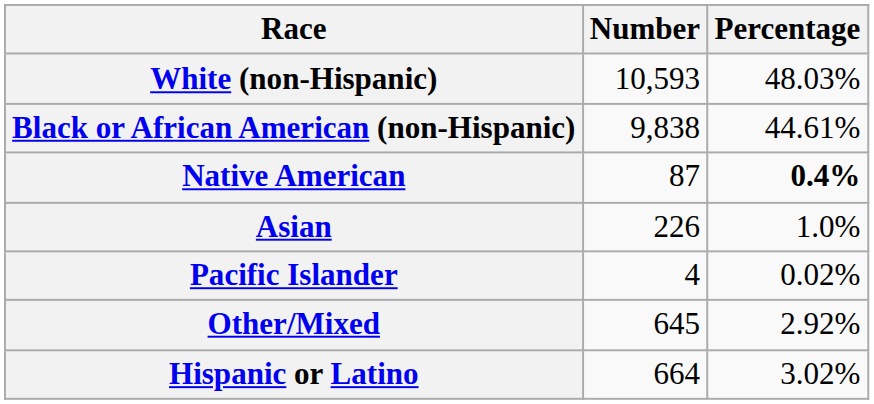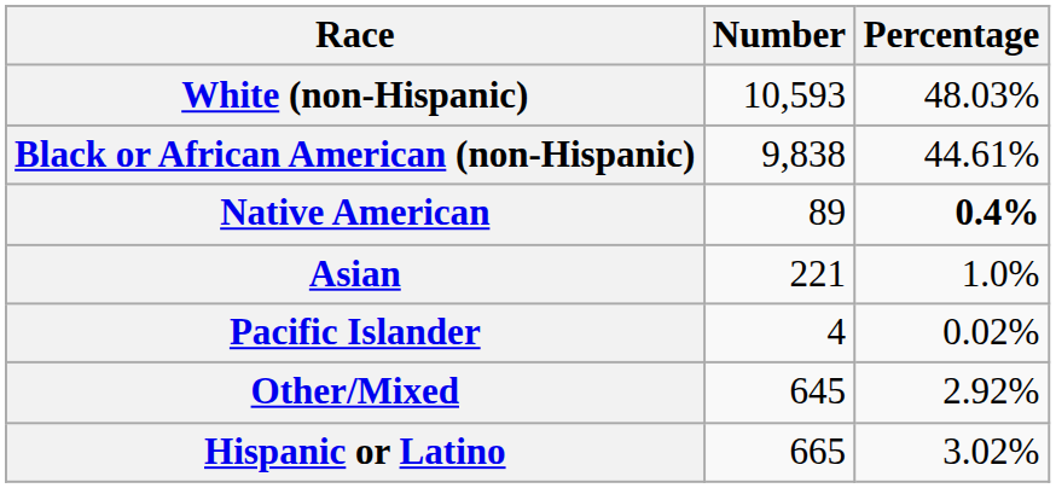 <table class="wikitable" style="text-align:right">
 <tr>
 <th scope="col">Race</th>
 <th scope="col">Number</th>
 <th scope="col">Percentage</th>
 </tr>
 <tr>
 <th scope="row"><a href='#'>White</a> (non-Hispanic)</th>
 <td>10,593</td>
 <td>48.03%</td>
 </tr>
 <tr>
 <th scope="row"><a href='#'>Black or African American</a> (non-Hispanic)</th>
 <td>9,838</td>
 <td>44.61%</td>
 </tr>
 <tr>
 <th scope="row"><a href='#'>Native American</a></th>
-<td>87</td>
+<td>89</td>
 <td><strong>0.4%</strong></td>
 </tr>
 <tr>
 <th scope="row"><a href='#'>Asian</a></th>
-<td>226</td>
+<td>221</td>
 <td>1.0%</td>
 </tr>
 <tr>
 <th scope="row"><a href='#'>Pacific Islander</a></th>
 <td>4</td>
 <td>0.02%</td>
 </tr>
 <tr>
 <th scope="row"><a href='#'>Other/Mixed</a></th>
 <td>645</td>
 <td>2.92%</td>
 </tr>
 <tr>
 <th scope="row"><a href='#'>Hispanic</a> or <a href='#'>Latino</a></th>
-<td>664</td>
+<td>665</td>
 <td>3.02%</td>
 </tr>
 </table>
